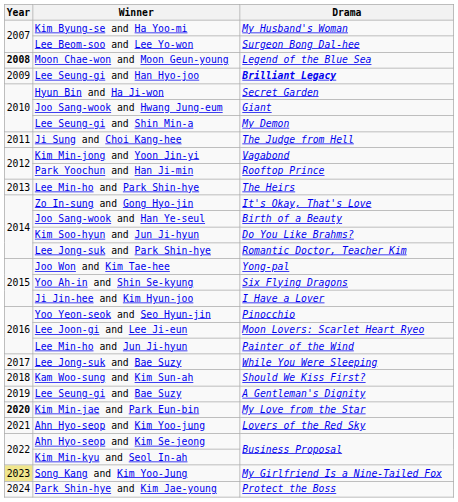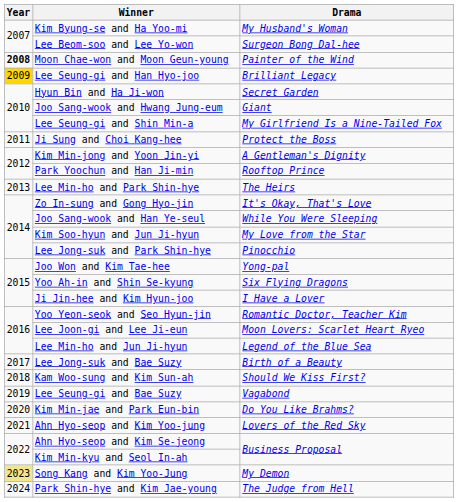 <table class="wikitable" style="width:600px">
 <tr>
 <th width=10>Year</th>
 <th>Winner</th>
 <th>Drama</th>
 </tr>
 <tr>
 <td rowspan=2>2007</td>
 <td><a href='#'>Kim Byung-se</a> and <a href='#'>Ha Yoo-mi</a></td>
 <td><em><a href='#'>My Husband's Woman</a></em></td>
 </tr>
 <tr>
 <td><a href='#'>Lee Beom-soo</a> and <a href='#'>Lee Yo-won</a></td>
 <td><em><a href='#'>Surgeon Bong Dal-hee</a></em></td>
 </tr>
 <tr>
 <td><strong>2008</strong></td>
 <td><a href='#'>Moon Chae-won</a> and <a href='#'>Moon Geun-young</a></td>
-<td><em><a href='#'>Legend of the Blue Sea</a></em></td>
+<td><em><a href='#'>Painter of the Wind</a></em></td>
 </tr>
 <tr>
-<td>2009</td>
+<td style="background: gold;">2009</td>
 <td><a href='#'>Lee Seung-gi</a> and <a href='#'>Han Hyo-joo</a></td>
-<td><strong><em><a href='#'>Brilliant Legacy</a></em></strong></td>
+<td><em><a href='#'>Brilliant Legacy</a></em></td>
 </tr>
 <tr>
 <td rowspan=3>2010</td>
 <td><a href='#'>Hyun Bin</a> and <a href='#'>Ha Ji-won</a></td>
 <td><em><a href='#'>Secret Garden</a></em></td>
 </tr>
 <tr>
 <td><a href='#'>Joo Sang-wook</a> and <a href='#'>Hwang Jung-eum</a></td>
 <td><em><a href='#'>Giant</a></em></td>
 </tr>
 <tr>
 <td><a href='#'>Lee Seung-gi</a> and <a href='#'>Shin Min-a</a></td>
-<td><em><a href='#'>My Demon</a></em></td>
+<td><em><a href='#'>My Girlfriend Is a Nine-Tailed Fox</a></em></td>
 </tr>
 <tr>
 <td>2011</td>
 <td><a href='#'>Ji Sung</a> and <a href='#'>Choi Kang-hee</a></td>
-<td><em><a href='#'>The Judge from Hell</a></em></td>
+<td><em><a href='#'>Protect the Boss</a></em></td>
 </tr>
 <tr>
 <td rowspan=2>2012</td>
 <td><a href='#'>Kim Min-jong</a> and <a href='#'>Yoon Jin-yi</a></td>
-<td><em><a href='#'>Vagabond</a></em></td>
+<td><em><a href='#'>A Gentleman's Dignity</a></em></td>
 </tr>
 <tr>
 <td><a href='#'>Park Yoochun</a> and <a href='#'>Han Ji-min</a></td>
 <td><em><a href='#'>Rooftop Prince</a></em></td>
 </tr>
 <tr>
 <td>2013</td>
 <td><a href='#'>Lee Min-ho</a> and <a href='#'>Park Shin-hye</a></td>
 <td><em><a href='#'>The Heirs</a></em></td>
 </tr>
 <tr>
 <td rowspan=4>2014</td>
 <td><a href='#'>Zo In-sung</a> and <a href='#'>Gong Hyo-jin</a></td>
 <td><em><a href='#'>It's Okay, That's Love</a></em></td>
 </tr>
 <tr>
 <td><a href='#'>Joo Sang-wook</a> and <a href='#'>Han Ye-seul</a></td>
-<td><em><a href='#'>Birth of a Beauty</a></em></td>
+<td><em><a href='#'>While You Were Sleeping</a></em></td>
 </tr>
 <tr>
 <td><a href='#'>Kim Soo-hyun</a> and <a href='#'>Jun Ji-hyun</a></td>
-<td><em><a href='#'>Do You Like Brahms?</a></em></td>
+<td><em><a href='#'>My Love from the Star</a></em></td>
 </tr>
 <tr>
 <td><a href='#'>Lee Jong-suk</a> and <a href='#'>Park Shin-hye</a></td>
-<td><em><a href='#'>Romantic Doctor, Teacher Kim</a></em></td>
+<td><em><a href='#'>Pinocchio</a></em></td>
 </tr>
 <tr>
 <td rowspan=3>2015</td>
 <td><a href='#'>Joo Won</a> and <a href='#'>Kim Tae-hee</a></td>
 <td><em><a href='#'>Yong-pal</a></em></td>
 </tr>
 <tr>
 <td><a href='#'>Yoo Ah-in</a> and <a href='#'>Shin Se-kyung</a></td>
 <td><em><a href='#'>Six Flying Dragons</a></em></td>
 </tr>
 <tr>
 <td><a href='#'>Ji Jin-hee</a> and <a href='#'>Kim Hyun-joo</a></td>
 <td><em><a href='#'>I Have a Lover</a></em></td>
 </tr>
 <tr>
 <td rowspan="3">2016</td>
 <td><a href='#'>Yoo Yeon-seok</a> and <a href='#'>Seo Hyun-jin</a></td>
-<td><em><a href='#'>Pinocchio</a></em></td>
+<td><em><a href='#'>Romantic Doctor, Teacher Kim</a></em></td>
 </tr>
 <tr>
 <td><a href='#'>Lee Joon-gi</a> and <a href='#'>Lee Ji-eun</a></td>
 <td><em><a href='#'>Moon Lovers: Scarlet Heart Ryeo</a></em></td>
 </tr>
 <tr>
 <td><a href='#'>Lee Min-ho</a> and <a href='#'>Jun Ji-hyun</a></td>
-<td><em><a href='#'>Painter of the Wind</a></em></td>
+<td><em><a href='#'>Legend of the Blue Sea</a></em></td>
 </tr>
 <tr>
 <td>2017</td>
 <td><a href='#'>Lee Jong-suk</a> and <a href='#'>Bae Suzy</a></td>
-<td><em><a href='#'>While You Were Sleeping</a></em></td>
+<td><em><a href='#'>Birth of a Beauty</a></em></td>
 </tr>
 <tr>
 <td>2018</td>
 <td><a href='#'>Kam Woo-sung</a> and <a href='#'>Kim Sun-ah</a></td>
 <td><em><a href='#'>Should We Kiss First?</a></em></td>
 </tr>
 <tr>
 <td>2019</td>
 <td><a href='#'>Lee Seung-gi</a> and <a href='#'>Bae Suzy</a></td>
-<td><em><a href='#'>A Gentleman's Dignity</a></em></td>
+<td><em><a href='#'>Vagabond</a></em></td>
 </tr>
 <tr>
-<td><strong>2020</strong></td>
+<td>2020</td>
 <td><a href='#'>Kim Min-jae</a> and <a href='#'>Park Eun-bin</a></td>
-<td><em><a href='#'>My Love from the Star</a></em></td>
+<td><em><a href='#'>Do You Like Brahms?</a></em></td>
 </tr>
 <tr>
 <td>2021</td>
 <td><a href='#'>Ahn Hyo-seop</a> and <a href='#'>Kim Yoo-jung</a></td>
 <td><em><a href='#'>Lovers of the Red Sky</a></em></td>
 </tr>
 <tr>
 <td rowspan=2>2022</td>
 <td><a href='#'>Ahn Hyo-seop</a> and <a href='#'>Kim Se-jeong</a></td>
 <td rowspan=2><em><a href='#'>Business Proposal</a></em></td>
 </tr>
 <tr>
 <td><a href='#'>Kim Min-kyu</a> and <a href='#'>Seol In-ah</a></td>
 </tr>
 <tr>
 <td style="background: khaki;">2023</td>
 <td><a href='#'>Song Kang</a> and <a href='#'>Kim Yoo-Jung</a></td>
-<td><em><a href='#'>My Girlfriend Is a Nine-Tailed Fox</a></em></td>
+<td><em><a href='#'>My Demon</a></em></td>
 </tr>
 <tr>
 <td>2024</td>
 <td><a href='#'>Park Shin-hye</a> and <a href='#'>Kim Jae-young</a></td>
-<td><em><a href='#'>Protect the Boss</a></em></td>
+<td><em><a href='#'>The Judge from Hell</a></em></td>
 </tr>
 </table>
